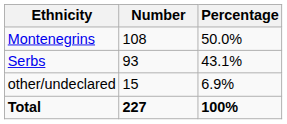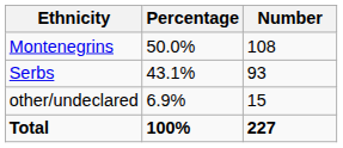 <table class="wikitable">
 <tr>
 <th width="100px">Ethnicity</th>
+<th width="80px">Percentage</th>
 <th width="80px">Number</th>
-<th width="80px">Percentage</th>
 </tr>
 <tr>
 <td><a href='#'>Montenegrins</a></td>
+<td>50.0%</td>
 <td>108</td>
-<td>50.0%</td>
 </tr>
 <tr>
 <td><a href='#'>Serbs</a></td>
+<td>43.1%</td>
 <td>93</td>
-<td>43.1%</td>
 </tr>
 <tr>
 <td>other/undeclared</td>
+<td>6.9%</td>
 <td>15</td>
-<td>6.9%</td>
 </tr>
 <tr>
 <td><strong>Total</strong></td>
+<td><strong>100%</strong></td>
 <td><strong>227</strong></td>
-<td><strong>100%</strong></td>
 </tr>
 </table>
